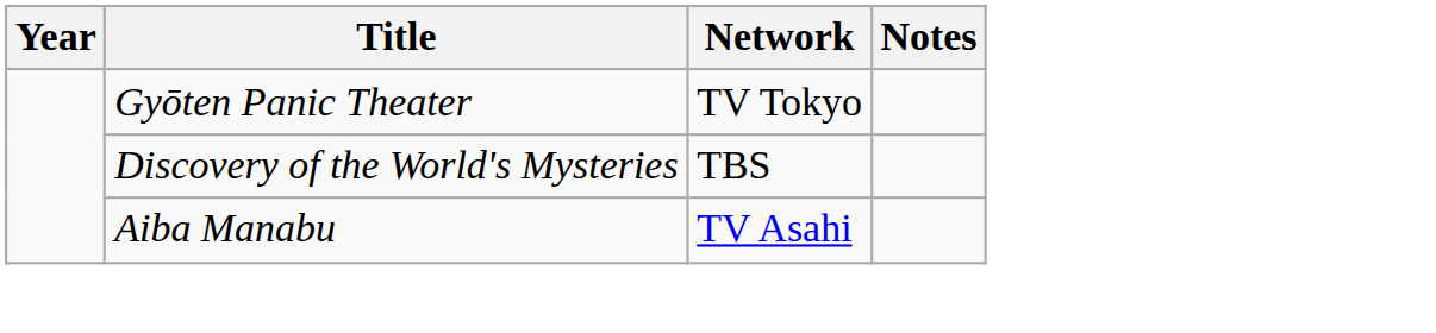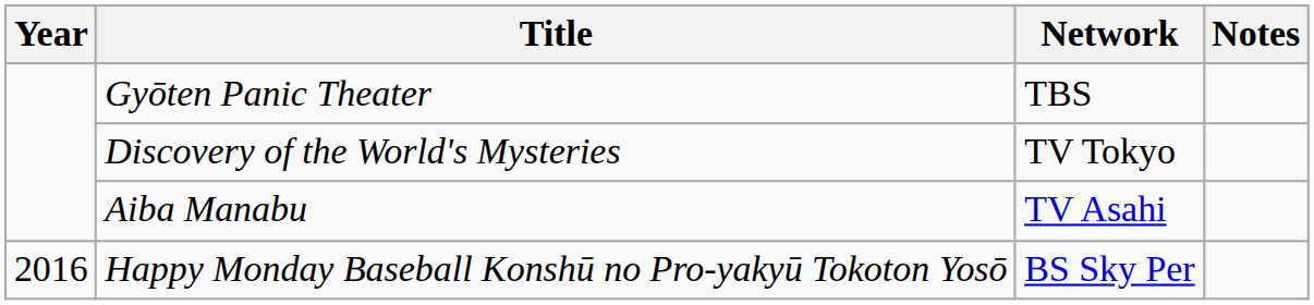 <table class="wikitable">
 <tr>
 <th>Year</th>
 <th>Title</th>
 <th>Network</th>
 <th>Notes</th>
 </tr>
 <tr>
 <td rowspan="3"></td>
 <td><em>Gyōten Panic Theater</em></td>
-<td>TV Tokyo</td>
+<td>TBS</td>
 <td></td>
 </tr>
 <tr>
 <td><em>Discovery of the World's Mysteries</em></td>
-<td>TBS</td>
+<td>TV Tokyo</td>
 <td></td>
 </tr>
 <tr>
 <td><em>Aiba Manabu</em></td>
 <td><a href='#'>TV Asahi</a></td>
 <td></td>
 </tr>
+<tr>
+<td>2016</td>
+<td><em>Happy Monday Baseball Konshū no Pro-yakyū Tokoton Yosō</em></td>
+<td><a href='#'>BS Sky Per</a></td>
+<td></td>
+</tr>
 </table>
